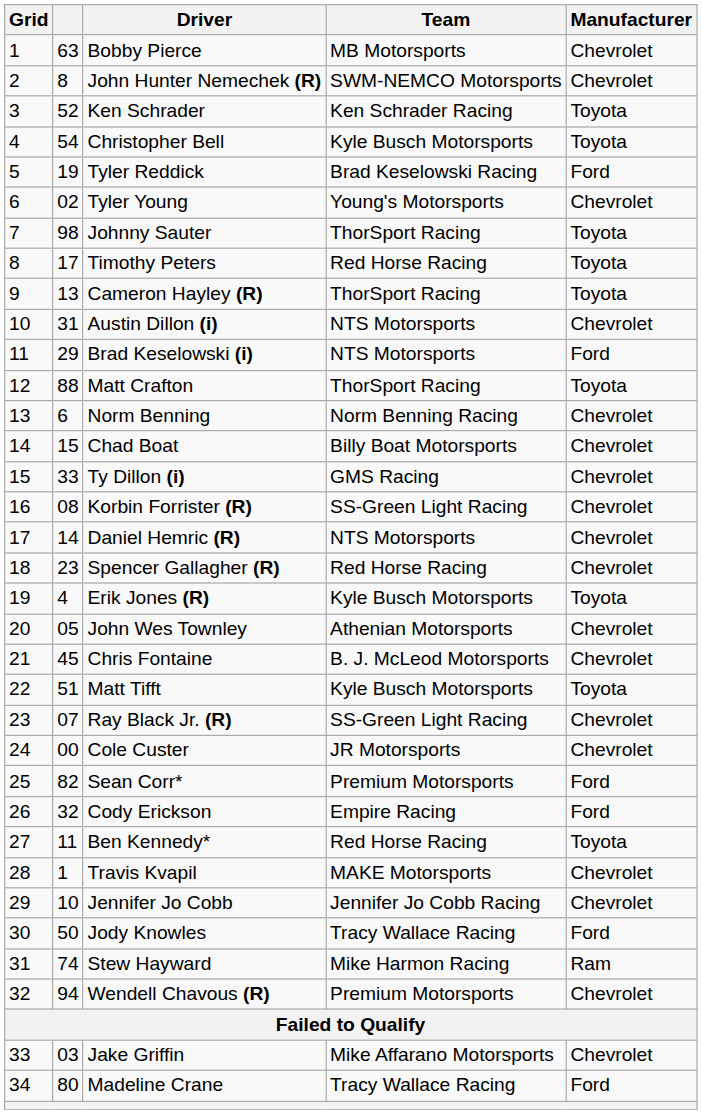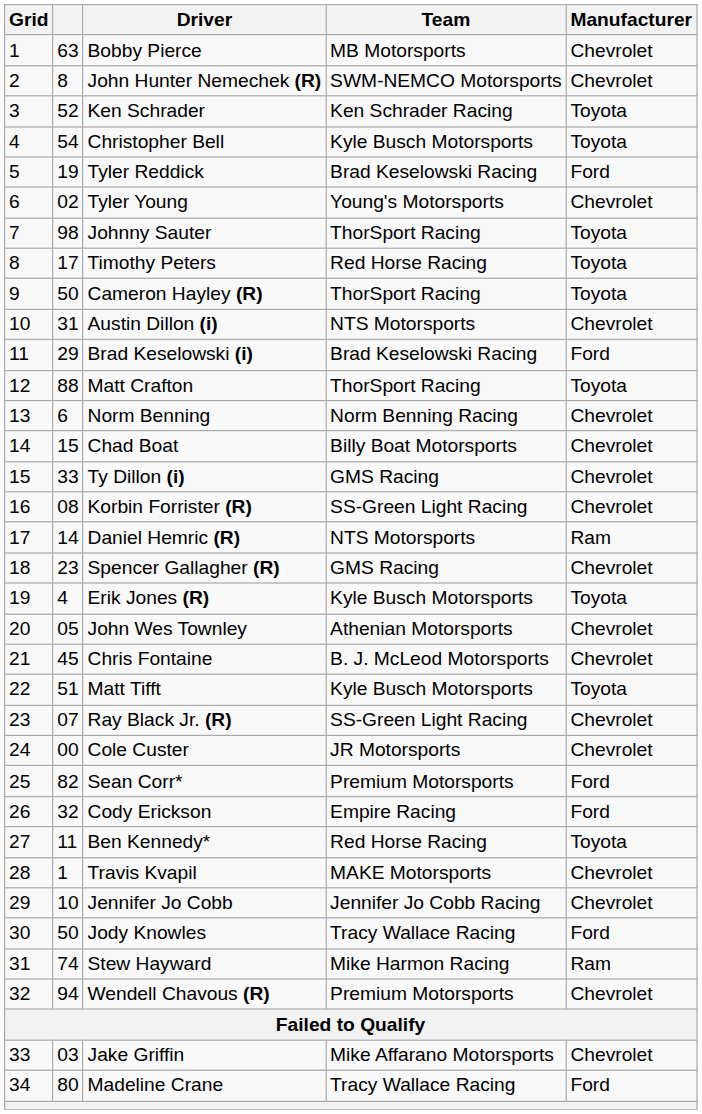 <table class="wikitable">
 <tr>
 <th>Grid</th>
 <th></th>
 <th>Driver</th>
 <th>Team</th>
 <th>Manufacturer</th>
 </tr>
 <tr>
 <td>1</td>
 <td>63</td>
 <td>Bobby Pierce</td>
 <td>MB Motorsports</td>
 <td>Chevrolet</td>
 </tr>
 <tr>
 <td>2</td>
 <td>8</td>
 <td>John Hunter Nemechek <strong>(R)</strong></td>
 <td>SWM-NEMCO Motorsports</td>
 <td>Chevrolet</td>
 </tr>
 <tr>
 <td>3</td>
 <td>52</td>
 <td>Ken Schrader</td>
 <td>Ken Schrader Racing</td>
 <td>Toyota</td>
 </tr>
 <tr>
 <td>4</td>
 <td>54</td>
 <td>Christopher Bell</td>
 <td>Kyle Busch Motorsports</td>
 <td>Toyota</td>
 </tr>
 <tr>
 <td>5</td>
 <td>19</td>
 <td>Tyler Reddick</td>
 <td>Brad Keselowski Racing</td>
 <td>Ford</td>
 </tr>
 <tr>
 <td>6</td>
 <td>02</td>
 <td>Tyler Young</td>
 <td>Young's Motorsports</td>
 <td>Chevrolet</td>
 </tr>
 <tr>
 <td>7</td>
 <td>98</td>
 <td>Johnny Sauter</td>
 <td>ThorSport Racing</td>
 <td>Toyota</td>
 </tr>
 <tr>
 <td>8</td>
 <td>17</td>
 <td>Timothy Peters</td>
 <td>Red Horse Racing</td>
 <td>Toyota</td>
 </tr>
 <tr>
 <td>9</td>
-<td>13</td>
+<td>50</td>
 <td>Cameron Hayley <strong>(R)</strong></td>
 <td>ThorSport Racing</td>
 <td>Toyota</td>
 </tr>
 <tr>
 <td>10</td>
 <td>31</td>
 <td>Austin Dillon <strong>(i)</strong></td>
 <td>NTS Motorsports</td>
 <td>Chevrolet</td>
 </tr>
 <tr>
 <td>11</td>
 <td>29</td>
 <td>Brad Keselowski <strong>(i)</strong></td>
-<td>NTS Motorsports</td>
+<td>Brad Keselowski Racing</td>
 <td>Ford</td>
 </tr>
 <tr>
 <td>12</td>
 <td>88</td>
 <td>Matt Crafton</td>
 <td>ThorSport Racing</td>
 <td>Toyota</td>
 </tr>
 <tr>
 <td>13</td>
 <td>6</td>
 <td>Norm Benning</td>
 <td>Norm Benning Racing</td>
 <td>Chevrolet</td>
 </tr>
 <tr>
 <td>14</td>
 <td>15</td>
 <td>Chad Boat</td>
 <td>Billy Boat Motorsports</td>
 <td>Chevrolet</td>
 </tr>
 <tr>
 <td>15</td>
 <td>33</td>
 <td>Ty Dillon <strong>(i)</strong></td>
 <td>GMS Racing</td>
 <td>Chevrolet</td>
 </tr>
 <tr>
 <td>16</td>
 <td>08</td>
 <td>Korbin Forrister <strong>(R)</strong></td>
 <td>SS-Green Light Racing</td>
 <td>Chevrolet</td>
 </tr>
 <tr>
 <td>17</td>
 <td>14</td>
 <td>Daniel Hemric <strong>(R)</strong></td>
 <td>NTS Motorsports</td>
-<td>Chevrolet</td>
+<td>Ram</td>
 </tr>
 <tr>
 <td>18</td>
 <td>23</td>
 <td>Spencer Gallagher <strong>(R)</strong></td>
-<td>Red Horse Racing</td>
+<td>GMS Racing</td>
 <td>Chevrolet</td>
 </tr>
 <tr>
 <td>19</td>
 <td>4</td>
 <td>Erik Jones <strong>(R)</strong></td>
 <td>Kyle Busch Motorsports</td>
 <td>Toyota</td>
 </tr>
 <tr>
 <td>20</td>
 <td>05</td>
 <td>John Wes Townley</td>
 <td>Athenian Motorsports</td>
 <td>Chevrolet</td>
 </tr>
 <tr>
 <td>21</td>
 <td>45</td>
 <td>Chris Fontaine</td>
 <td>B. J. McLeod Motorsports</td>
 <td>Chevrolet</td>
 </tr>
 <tr>
 <td>22</td>
 <td>51</td>
 <td>Matt Tifft</td>
 <td>Kyle Busch Motorsports</td>
 <td>Toyota</td>
 </tr>
 <tr>
 <td>23</td>
 <td>07</td>
 <td>Ray Black Jr. <strong>(R)</strong></td>
 <td>SS-Green Light Racing</td>
 <td>Chevrolet</td>
 </tr>
 <tr>
 <td>24</td>
 <td>00</td>
 <td>Cole Custer</td>
 <td>JR Motorsports</td>
 <td>Chevrolet</td>
 </tr>
 <tr>
 <td>25</td>
 <td>82</td>
 <td>Sean Corr*</td>
 <td>Premium Motorsports</td>
 <td>Ford</td>
 </tr>
 <tr>
 <td>26</td>
 <td>32</td>
 <td>Cody Erickson</td>
 <td>Empire Racing</td>
 <td>Ford</td>
 </tr>
 <tr>
 <td>27</td>
 <td>11</td>
 <td>Ben Kennedy*</td>
 <td>Red Horse Racing</td>
 <td>Toyota</td>
 </tr>
 <tr>
 <td>28</td>
 <td>1</td>
 <td>Travis Kvapil</td>
 <td>MAKE Motorsports</td>
 <td>Chevrolet</td>
 </tr>
 <tr>
 <td>29</td>
 <td>10</td>
 <td>Jennifer Jo Cobb</td>
 <td>Jennifer Jo Cobb Racing</td>
 <td>Chevrolet</td>
 </tr>
 <tr>
 <td>30</td>
 <td>50</td>
 <td>Jody Knowles</td>
 <td>Tracy Wallace Racing</td>
 <td>Ford</td>
 </tr>
 <tr>
 <td>31</td>
 <td>74</td>
 <td>Stew Hayward</td>
 <td>Mike Harmon Racing</td>
 <td>Ram</td>
 </tr>
 <tr>
 <td>32</td>
 <td>94</td>
 <td>Wendell Chavous <strong>(R)</strong></td>
 <td>Premium Motorsports</td>
 <td>Chevrolet</td>
 </tr>
 <tr>
 <th colspan="5"><strong>Failed to Qualify</strong></th>
 </tr>
 <tr>
 <td>33</td>
 <td>03</td>
 <td>Jake Griffin</td>
 <td>Mike Affarano Motorsports</td>
 <td>Chevrolet</td>
 </tr>
 <tr>
 <td>34</td>
 <td>80</td>
 <td>Madeline Crane</td>
 <td>Tracy Wallace Racing</td>
 <td>Ford</td>
 </tr>
 <tr>
 <th colspan="5"></th>
 </tr>
 </table>
